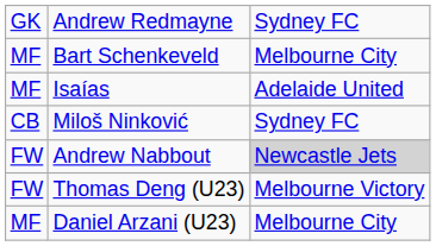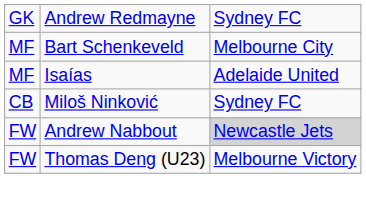 <table class="wikitable">
 <tr>
 <td><a href='#'>GK</a></td>
 <td> <a href='#'>Andrew Redmayne</a></td>
 <td><a href='#'>Sydney FC</a></td>
 </tr>
 <tr>
 <td><a href='#'>MF</a></td>
 <td> <a href='#'>Bart Schenkeveld</a></td>
 <td><a href='#'>Melbourne City</a></td>
 </tr>
 <tr>
 <td><a href='#'>MF</a></td>
 <td> <a href='#'>Isaías</a></td>
 <td><a href='#'>Adelaide United</a></td>
 </tr>
 <tr>
 <td><a href='#'>CB</a></td>
 <td> <a href='#'>Miloš Ninković</a></td>
 <td><a href='#'>Sydney FC</a></td>
 </tr>
 <tr>
 <td><a href='#'>FW</a></td>
 <td> <a href='#'>Andrew Nabbout</a></td>
 <td style="background: lightgrey;"><a href='#'>Newcastle Jets</a></td>
 </tr>
 <tr>
 <td><a href='#'>FW</a></td>
 <td> <a href='#'>Thomas Deng</a> (U23)</td>
 <td><a href='#'>Melbourne Victory</a></td>
 </tr>
-<tr>
-<td><a href='#'>MF</a></td>
-<td> <a href='#'>Daniel Arzani</a> (U23)</td>
-<td><a href='#'>Melbourne City</a></td>
-</tr>
 </table>
